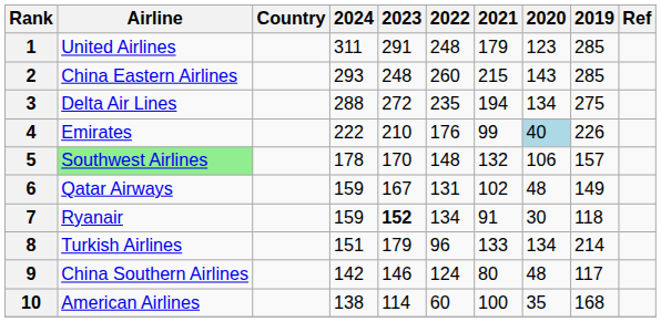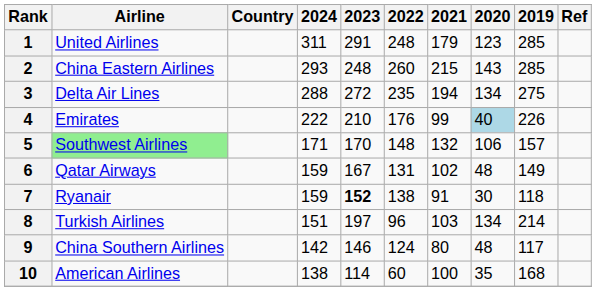 <table class="wikitable sortable">
 <tr>
 <th class="unsortable">Rank</th>
 <th>Airline</th>
 <th>Country</th>
 <th>2024</th>
 <th>2023</th>
 <th>2022</th>
 <th>2021</th>
 <th>2020</th>
 <th>2019</th>
 <th>Ref</th>
 </tr>
 <tr>
 <th>1</th>
 <td><a href='#'>United Airlines</a></td>
 <td></td>
 <td>311</td>
 <td>291</td>
 <td>248</td>
 <td>179</td>
 <td>123</td>
 <td>285</td>
 <td></td>
 </tr>
 <tr>
 <th>2</th>
 <td><a href='#'>China Eastern Airlines</a></td>
 <td></td>
 <td>293</td>
 <td>248</td>
 <td>260</td>
 <td>215</td>
 <td>143</td>
 <td>285</td>
 <td></td>
 </tr>
 <tr>
 <th>3</th>
 <td><a href='#'>Delta Air Lines</a></td>
 <td></td>
 <td>288</td>
 <td>272</td>
 <td>235</td>
 <td>194</td>
 <td>134</td>
 <td>275</td>
 <td></td>
 </tr>
 <tr>
 <th>4</th>
 <td><a href='#'>Emirates</a></td>
 <td></td>
 <td>222</td>
 <td>210</td>
 <td>176</td>
 <td>99</td>
 <td style="background: lightblue;">40</td>
 <td>226</td>
 <td></td>
 </tr>
 <tr>
 <th>5</th>
 <td style="background: lightgreen;"><a href='#'>Southwest Airlines</a></td>
 <td></td>
-<td>178</td>
+<td>171</td>
 <td>170</td>
 <td>148</td>
 <td>132</td>
 <td>106</td>
 <td>157</td>
 <td></td>
 </tr>
 <tr>
 <th>6</th>
 <td><a href='#'>Qatar Airways</a></td>
 <td></td>
 <td>159</td>
 <td>167</td>
 <td>131</td>
 <td>102</td>
 <td>48</td>
 <td>149</td>
 <td></td>
 </tr>
 <tr>
 <th>7</th>
 <td><a href='#'>Ryanair</a></td>
 <td></td>
 <td>159</td>
 <td><strong>152</strong></td>
-<td>134</td>
+<td>138</td>
 <td>91</td>
 <td>30</td>
 <td>118</td>
 <td></td>
 </tr>
 <tr>
 <th>8</th>
 <td><a href='#'>Turkish Airlines</a></td>
 <td></td>
 <td>151</td>
-<td>179</td>
+<td>197</td>
 <td>96</td>
-<td>133</td>
+<td>103</td>
 <td>134</td>
 <td>214</td>
 <td></td>
 </tr>
 <tr>
 <th>9</th>
 <td><a href='#'>China Southern Airlines</a></td>
 <td></td>
 <td>142</td>
 <td>146</td>
 <td>124</td>
 <td>80</td>
 <td>48</td>
 <td>117</td>
 <td></td>
 </tr>
 <tr>
 <th>10</th>
 <td><a href='#'>American Airlines</a></td>
 <td></td>
 <td>138</td>
 <td>114</td>
 <td>60</td>
 <td>100</td>
 <td>35</td>
 <td>168</td>
 <td></td>
 </tr>
 <tr>
 </tr>
 </table>
